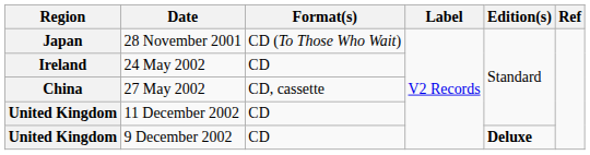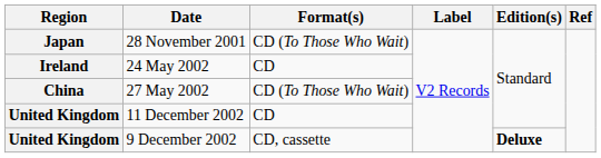 <table class="wikitable plainrowheaders">
 <tr>
 <th scope="col">Region</th>
 <th scope="col">Date</th>
 <th scope="col">Format(s)</th>
 <th scope="col">Label</th>
 <th scope="col">Edition(s)</th>
 <th scope="col">Ref</th>
 </tr>
 <tr>
 <th scope="row">Japan</th>
 <td>28 November 2001</td>
 <td>CD (<em>To Those Who Wait</em>)</td>
 <td rowspan="5"><a href='#'>V2 Records</a></td>
 <td rowspan="4">Standard</td>
 <td rowspan="5"></td>
 </tr>
 <tr>
 <th scope="row">Ireland</th>
 <td>24 May 2002</td>
 <td>CD</td>
 </tr>
 <tr>
 <th scope="row">China</th>
 <td>27 May 2002</td>
-<td>CD, cassette</td>
+<td>CD (<em>To Those Who Wait</em>)</td>
 </tr>
 <tr>
 <th scope="row">United Kingdom</th>
 <td>11 December 2002</td>
 <td>CD</td>
 </tr>
 <tr>
 <th scope="row">United Kingdom</th>
 <td>9 December 2002</td>
-<td>CD</td>
+<td>CD, cassette</td>
 <td><strong>Deluxe</strong></td>
 </tr>
 </table>
